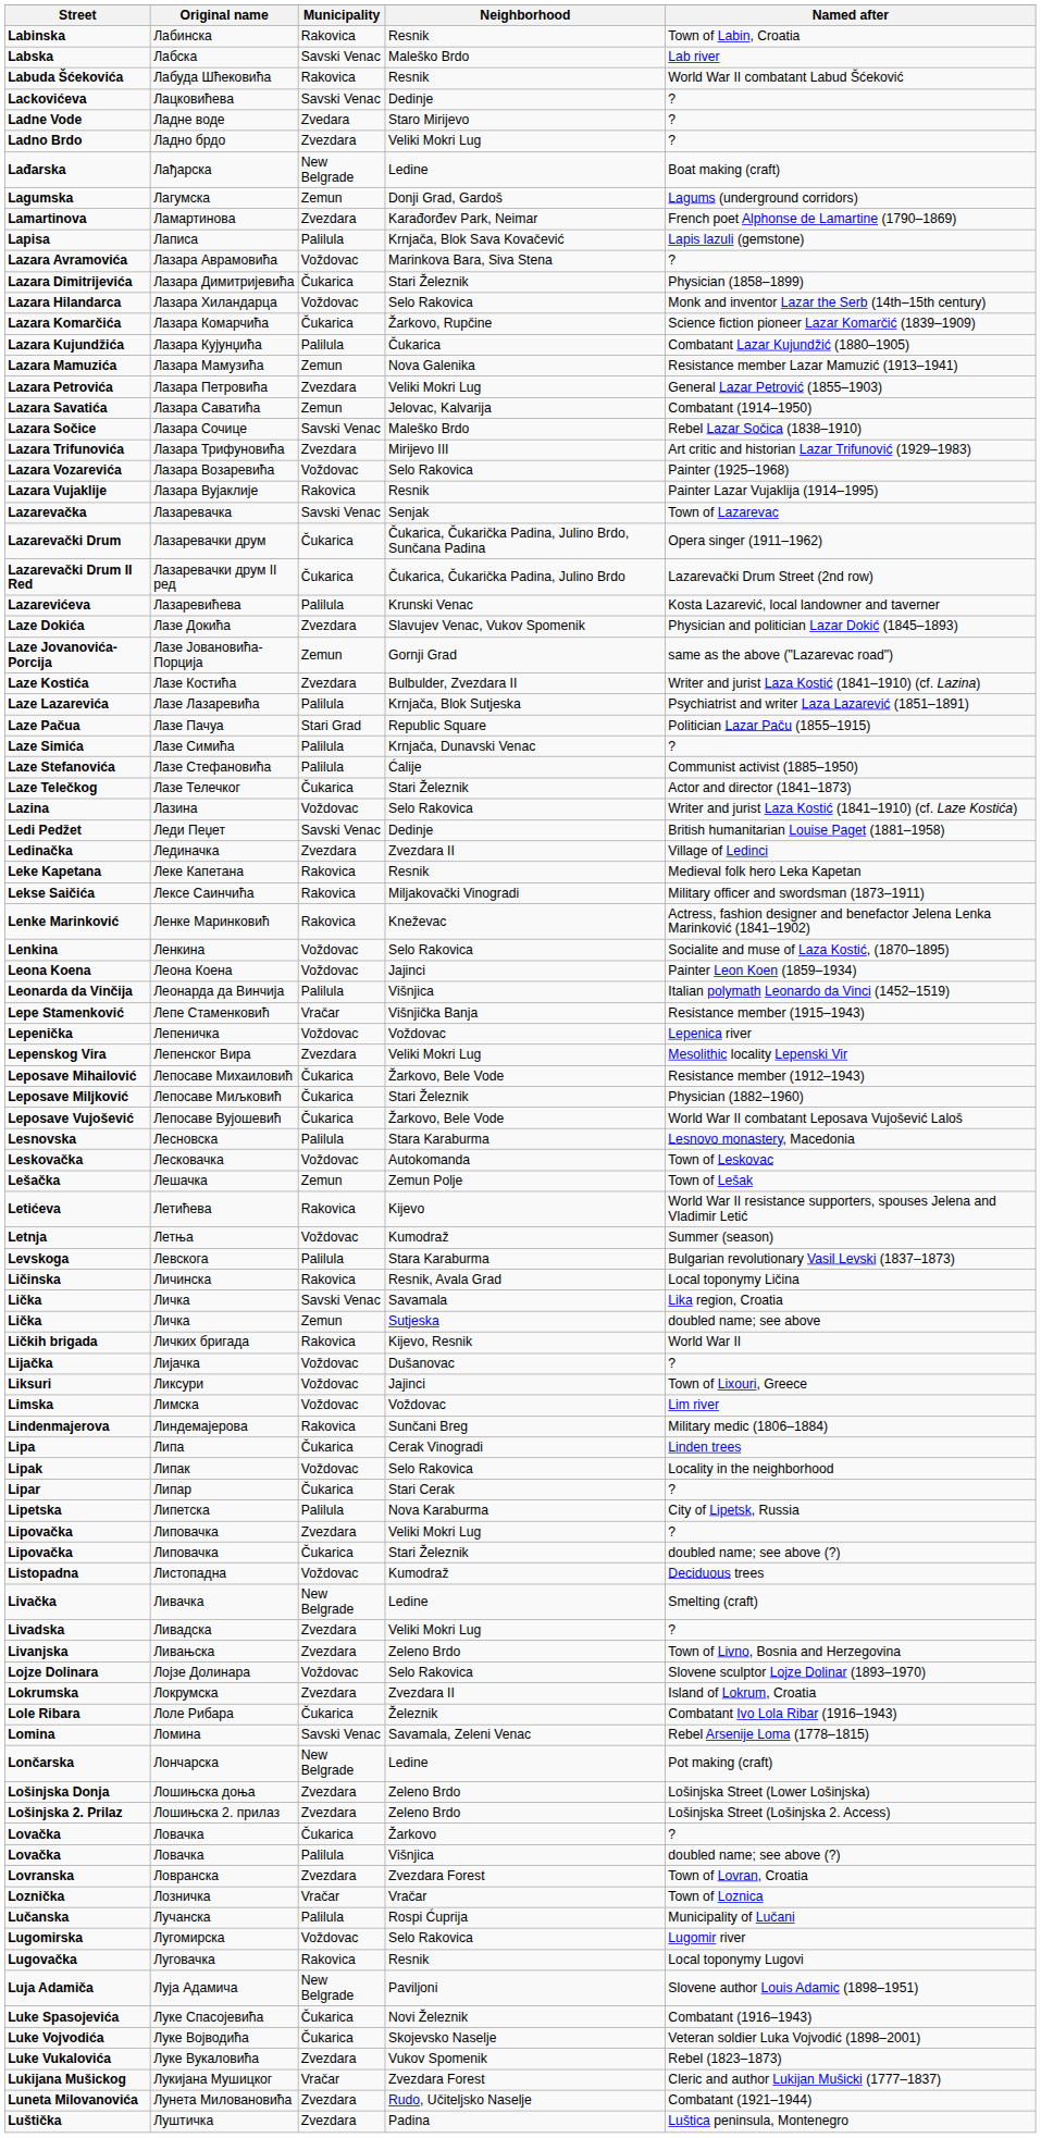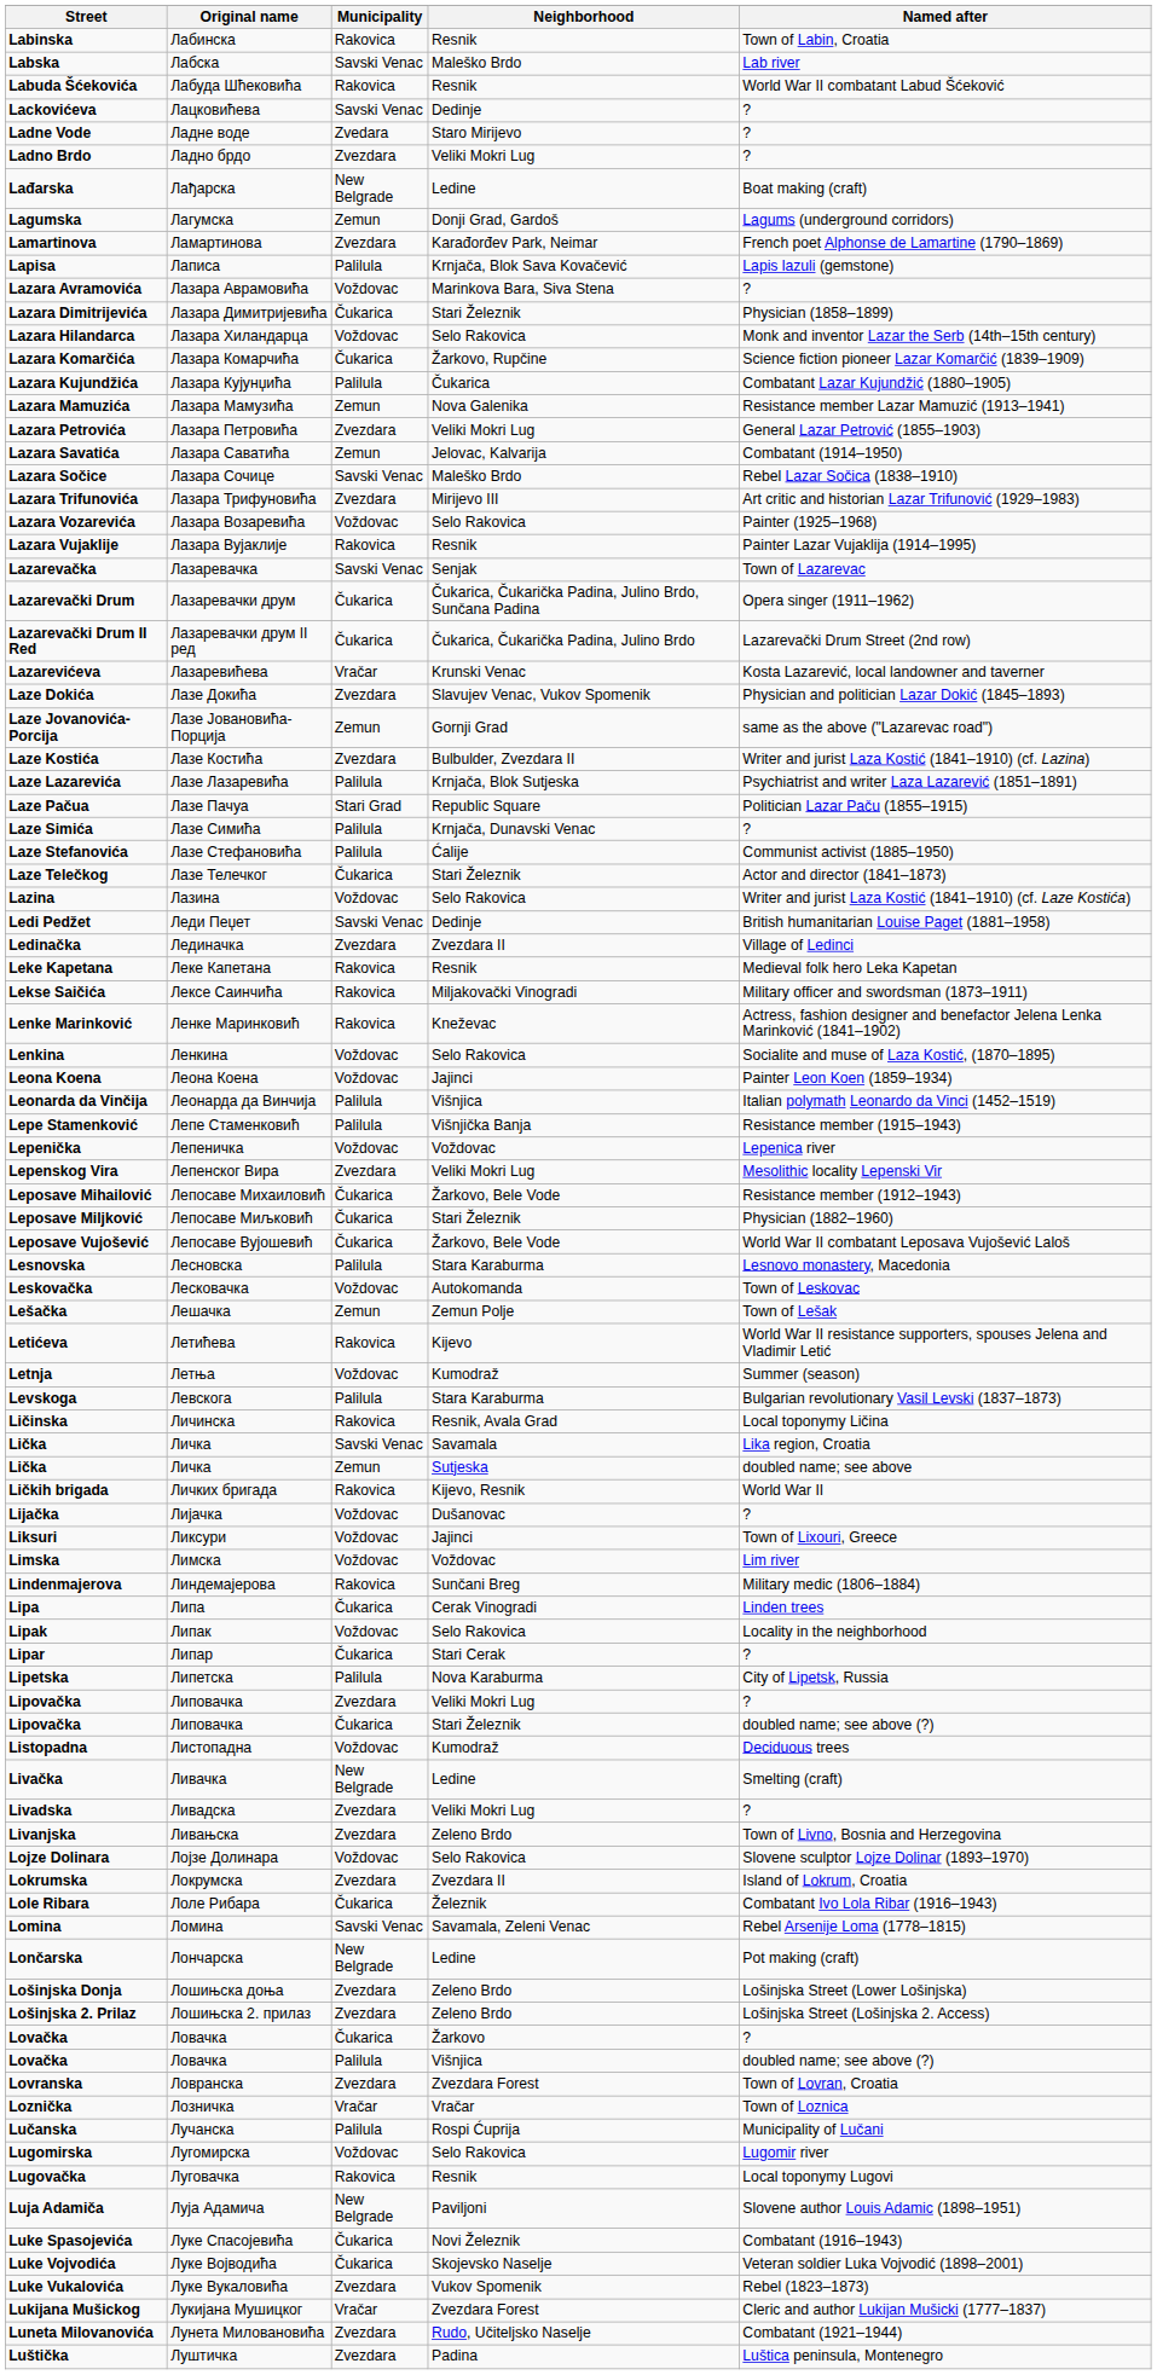 <table class="wikitable sortable">
 <tr style="background-color:#DDDDDD;text-align:center;">
 </tr>
 <tr>
 <th>Street</th>
 <th>Original name</th>
 <th>Municipality</th>
 <th>Neighborhood</th>
 <th>Named after</th>
 </tr>
 <tr>
 <td><strong>Labinska</strong></td>
 <td>Лабинска</td>
 <td>Rakovica</td>
 <td>Resnik</td>
 <td>Town of <a href='#'>Labin</a>, Croatia</td>
 </tr>
 <tr>
 <td><strong>Labska</strong></td>
 <td>Лабска</td>
 <td>Savski Venac</td>
 <td>Maleško Brdo</td>
 <td><a href='#'>Lab river</a></td>
 </tr>
 <tr>
 <td><strong>Labuda Šćekovića</strong></td>
 <td>Лабуда Шћековића</td>
 <td>Rakovica</td>
 <td>Resnik</td>
 <td>World War II combatant Labud Šćeković</td>
 </tr>
 <tr>
 <td><strong>Lackovićeva</strong></td>
 <td>Лацковићева</td>
 <td>Savski Venac</td>
 <td>Dedinje</td>
 <td>?</td>
 </tr>
 <tr>
 <td><strong>Ladne Vode</strong></td>
 <td>Ладне воде</td>
 <td>Zvedara</td>
 <td>Staro Mirijevo</td>
 <td>?</td>
 </tr>
 <tr>
 <td><strong>Ladno Brdo</strong></td>
 <td>Ладно брдо</td>
 <td>Zvezdara</td>
 <td>Veliki Mokri Lug</td>
 <td>?</td>
 </tr>
 <tr>
 <td><strong>Lađarska</strong></td>
 <td>Лађарска</td>
 <td>New Belgrade</td>
 <td>Ledine</td>
 <td>Boat making (craft)</td>
 </tr>
 <tr>
 <td><strong>Lagumska</strong></td>
 <td>Лагумска</td>
 <td>Zemun</td>
 <td>Donji Grad, Gardoš</td>
 <td><a href='#'>Lagums</a> (underground corridors)</td>
 </tr>
 <tr>
 <td><strong>Lamartinova</strong></td>
 <td>Ламартинова</td>
 <td>Zvezdara</td>
 <td>Karađorđev Park, Neimar</td>
 <td>French poet <a href='#'>Alphonse de Lamartine</a> (1790–1869)</td>
 </tr>
 <tr>
 <td><strong>Lapisa</strong></td>
 <td>Лаписа</td>
 <td>Palilula</td>
 <td>Krnjača, Blok Sava Kovačević</td>
 <td><a href='#'>Lapis lazuli</a> (gemstone)</td>
 </tr>
 <tr>
 <td><strong>Lazara Avramovića</strong></td>
 <td>Лазара Аврамовића</td>
 <td>Voždovac</td>
 <td>Marinkova Bara, Siva Stena</td>
 <td>?</td>
 </tr>
 <tr>
 <td><strong>Lazara Dimitrijevića</strong></td>
 <td>Лазара Димитријевића</td>
 <td>Čukarica</td>
 <td>Stari Železnik</td>
 <td>Physician  (1858–1899)</td>
 </tr>
 <tr>
 <td><strong>Lazara Hilandarca</strong></td>
 <td>Лазара Хиландарца</td>
 <td>Voždovac</td>
 <td>Selo Rakovica</td>
 <td>Monk and inventor <a href='#'>Lazar the Serb</a> (14th–15th century)</td>
 </tr>
 <tr>
 <td><strong>Lazara Komarčića</strong></td>
 <td>Лазара Комарчића</td>
 <td>Čukarica</td>
 <td>Žarkovo, Rupčine</td>
 <td>Science fiction pioneer <a href='#'>Lazar Komarčić</a> (1839–1909)</td>
 </tr>
 <tr>
 <td><strong>Lazara Kujundžića</strong></td>
 <td>Лазара Кујунџића</td>
 <td>Palilula</td>
 <td>Čukarica</td>
 <td>Combatant <a href='#'>Lazar Kujundžić</a> (1880–1905)</td>
 </tr>
 <tr>
 <td><strong>Lazara Mamuzića</strong></td>
 <td>Лазара Мамузића</td>
 <td>Zemun</td>
 <td>Nova Galenika</td>
 <td>Resistance member Lazar Mamuzić (1913–1941)</td>
 </tr>
 <tr>
 <td><strong>Lazara Petrovića</strong></td>
 <td>Лазара Петровића</td>
 <td>Zvezdara</td>
 <td>Veliki Mokri Lug</td>
 <td>General <a href='#'>Lazar Petrović</a> (1855–1903)</td>
 </tr>
 <tr>
 <td><strong>Lazara Savatića</strong></td>
 <td>Лазара Саватића</td>
 <td>Zemun</td>
 <td>Jelovac, Kalvarija</td>
 <td>Combatant  (1914–1950)</td>
 </tr>
 <tr>
 <td><strong>Lazara Sočice</strong></td>
 <td>Лазара Сочице</td>
 <td>Savski Venac</td>
 <td>Maleško Brdo</td>
 <td>Rebel <a href='#'>Lazar Sočica</a> (1838–1910)</td>
 </tr>
 <tr>
 <td><strong>Lazara Trifunovića</strong></td>
 <td>Лазара Трифуновића</td>
 <td>Zvezdara</td>
 <td>Mirijevo III</td>
 <td>Art critic and historian <a href='#'>Lazar Trifunović</a> (1929–1983)</td>
 </tr>
 <tr>
 <td><strong>Lazara Vozarevića</strong></td>
 <td>Лазара Возаревића</td>
 <td>Voždovac</td>
 <td>Selo Rakovica</td>
 <td>Painter  (1925–1968)</td>
 </tr>
 <tr>
 <td><strong>Lazara Vujaklije</strong></td>
 <td>Лазара Вујаклије</td>
 <td>Rakovica</td>
 <td>Resnik</td>
 <td>Painter Lazar Vujaklija (1914–1995)</td>
 </tr>
 <tr>
 <td><strong>Lazarevačka</strong></td>
 <td>Лазаревачка</td>
 <td>Savski Venac</td>
 <td>Senjak</td>
 <td>Town of <a href='#'>Lazarevac</a></td>
 </tr>
 <tr>
 <td><strong>Lazarevački Drum</strong></td>
 <td>Лазаревачки друм</td>
 <td>Čukarica</td>
 <td>Čukarica, Čukarička Padina, Julino Brdo, Sunčana Padina</td>
 <td>Opera singer  (1911–1962)</td>
 </tr>
 <tr>
 <td><strong>Lazarevački Drum II Red</strong></td>
 <td>Лазаревачки друм II ред</td>
 <td>Čukarica</td>
 <td>Čukarica, Čukarička Padina, Julino Brdo</td>
 <td>Lazarevački Drum Street (2nd row)</td>
 </tr>
 <tr>
 <td><strong>Lazarevićeva</strong></td>
 <td>Лазаревићева</td>
-<td>Palilula</td>
+<td>Vračar</td>
 <td>Krunski Venac</td>
 <td>Kosta Lazarević, local landowner and taverner</td>
 </tr>
 <tr>
 <td><strong>Laze Dokića</strong></td>
 <td>Лазе Докића</td>
 <td>Zvezdara</td>
 <td>Slavujev Venac, Vukov Spomenik</td>
 <td>Physician and politician <a href='#'>Lazar Dokić</a> (1845–1893)</td>
 </tr>
 <tr>
 <td><strong>Laze Jovanovića-Porcija</strong></td>
 <td>Лазе Јовановића-Порција</td>
 <td>Zemun</td>
 <td>Gornji Grad</td>
 <td>same as the above ("Lazarevac road")</td>
 </tr>
 <tr>
 <td><strong>Laze Kostića</strong></td>
 <td>Лазе Костића</td>
 <td>Zvezdara</td>
 <td>Bulbulder, Zvezdara II</td>
 <td>Writer and jurist <a href='#'>Laza Kostić</a> (1841–1910) (cf. <em>Lazina</em>)</td>
 </tr>
 <tr>
 <td><strong>Laze Lazarevića</strong></td>
 <td>Лазе Лазаревића</td>
 <td>Palilula</td>
 <td>Krnjača, Blok Sutjeska</td>
 <td>Psychiatrist and writer <a href='#'>Laza Lazarević</a> (1851–1891)</td>
 </tr>
 <tr>
 <td><strong>Laze Pačua</strong></td>
 <td>Лазе Пачуа</td>
 <td>Stari Grad</td>
 <td>Republic Square</td>
 <td>Politician <a href='#'>Lazar Paču</a> (1855–1915)</td>
 </tr>
 <tr>
 <td><strong>Laze Simića</strong></td>
 <td>Лазе Симића</td>
 <td>Palilula</td>
 <td>Krnjača, Dunavski Venac</td>
 <td>?</td>
 </tr>
 <tr>
 <td><strong>Laze Stefanovića</strong></td>
 <td>Лазе Стефановића</td>
 <td>Palilula</td>
 <td>Ćalije</td>
 <td>Communist activist  (1885–1950)</td>
 </tr>
 <tr>
 <td><strong>Laze Telečkog</strong></td>
 <td>Лазе Телечког</td>
 <td>Čukarica</td>
 <td>Stari Železnik</td>
 <td>Actor and director  (1841–1873)</td>
 </tr>
 <tr>
 <td><strong>Lazina</strong></td>
 <td>Лазина</td>
 <td>Voždovac</td>
 <td>Selo Rakovica</td>
 <td>Writer and jurist <a href='#'>Laza Kostić</a> (1841–1910) (cf. <em>Laze Kostića</em>)</td>
 </tr>
 <tr>
 <td><strong>Ledi Pedžet</strong></td>
 <td>Леди Пеџет</td>
 <td>Savski Venac</td>
 <td>Dedinje</td>
 <td>British humanitarian <a href='#'>Louise Paget</a> (1881–1958)</td>
 </tr>
 <tr>
 <td><strong>Ledinačka</strong></td>
 <td>Лединачка</td>
 <td>Zvezdara</td>
 <td>Zvezdara II</td>
 <td>Village of <a href='#'>Ledinci</a></td>
 </tr>
 <tr>
 <td><strong>Leke Kapetana</strong></td>
 <td>Леке Капетана</td>
 <td>Rakovica</td>
 <td>Resnik</td>
 <td>Medieval folk hero Leka Kapetan</td>
 </tr>
 <tr>
 <td><strong>Lekse Saičića</strong></td>
 <td>Лексе Саинчића</td>
 <td>Rakovica</td>
 <td>Miljakovački Vinogradi</td>
 <td>Military officer and swordsman  (1873–1911)</td>
 </tr>
 <tr>
 <td><strong>Lenke Marinković</strong></td>
 <td>Ленке Маринковић</td>
 <td>Rakovica</td>
 <td>Kneževac</td>
 <td>Actress, fashion designer and benefactor Jelena Lenka Marinković (1841–1902)</td>
 </tr>
 <tr>
 <td><strong>Lenkina</strong></td>
 <td>Ленкина</td>
 <td>Voždovac</td>
 <td>Selo Rakovica</td>
 <td>Socialite and muse of <a href='#'>Laza Kostić</a>,  (1870–1895)</td>
 </tr>
 <tr>
 <td><strong>Leona Koena</strong></td>
 <td>Леона Коена</td>
 <td>Voždovac</td>
 <td>Jajinci</td>
 <td>Painter <a href='#'>Leon Koen</a> (1859–1934)</td>
 </tr>
 <tr>
 <td><strong>Leonarda da Vinčija</strong></td>
 <td>Леонарда да Винчија</td>
 <td>Palilula</td>
 <td>Višnjica</td>
 <td>Italian <a href='#'>polymath</a> <a href='#'>Leonardo da Vinci</a> (1452–1519)</td>
 </tr>
 <tr>
 <td><strong>Lepe Stamenković</strong></td>
 <td>Лепе Стаменковић</td>
-<td>Vračar</td>
+<td>Palilula</td>
 <td>Višnjička Banja</td>
 <td>Resistance member  (1915–1943)</td>
 </tr>
 <tr>
 <td><strong>Lepenička</strong></td>
 <td>Лепеничка</td>
 <td>Voždovac</td>
 <td>Voždovac</td>
 <td><a href='#'>Lepenica</a> river</td>
 </tr>
 <tr>
 <td><strong>Lepenskog Vira</strong></td>
 <td>Лепенског Вира</td>
 <td>Zvezdara</td>
 <td>Veliki Mokri Lug</td>
 <td><a href='#'>Mesolithic</a> locality <a href='#'>Lepenski Vir</a></td>
 </tr>
 <tr>
 <td><strong>Leposave Mihailović</strong></td>
 <td>Лепосаве Михаиловић</td>
 <td>Čukarica</td>
 <td>Žarkovo, Bele Vode</td>
 <td>Resistance member  (1912–1943)</td>
 </tr>
 <tr>
 <td><strong>Leposave Miljković</strong></td>
 <td>Лепосаве Миљковић</td>
 <td>Čukarica</td>
 <td>Stari Železnik</td>
 <td>Physician  (1882–1960)</td>
 </tr>
 <tr>
 <td><strong>Leposave Vujošević</strong></td>
 <td>Лепосаве Вујошевић</td>
 <td>Čukarica</td>
 <td>Žarkovo, Bele Vode</td>
 <td>World War II combatant Leposava Vujošević Laloš</td>
 </tr>
 <tr>
 <td><strong>Lesnovska</strong></td>
 <td>Лесновска</td>
 <td>Palilula</td>
 <td>Stara Karaburma</td>
 <td><a href='#'>Lesnovo monastery</a>, Macedonia</td>
 </tr>
 <tr>
 <td><strong>Leskovačka</strong></td>
 <td>Лесковачка</td>
 <td>Voždovac</td>
 <td>Autokomanda</td>
 <td>Town of <a href='#'>Leskovac</a></td>
 </tr>
 <tr>
 <td><strong>Lešačka</strong></td>
 <td>Лешачка</td>
 <td>Zemun</td>
 <td>Zemun Polje</td>
 <td>Town of <a href='#'>Lešak</a></td>
 </tr>
 <tr>
 <td><strong>Letićeva</strong></td>
 <td>Летићева</td>
 <td>Rakovica</td>
 <td>Kijevo</td>
 <td>World War II resistance supporters, spouses Jelena and Vladimir Letić</td>
 </tr>
 <tr>
 <td><strong>Letnja</strong></td>
 <td>Летња</td>
 <td>Voždovac</td>
 <td>Kumodraž</td>
 <td>Summer (season)</td>
 </tr>
 <tr>
 <td><strong>Levskoga</strong></td>
 <td>Левскога</td>
 <td>Palilula</td>
 <td>Stara Karaburma</td>
 <td>Bulgarian revolutionary <a href='#'>Vasil Levski</a> (1837–1873)</td>
 </tr>
 <tr>
 <td><strong>Ličinska</strong></td>
 <td>Личинска</td>
 <td>Rakovica</td>
 <td>Resnik, Avala Grad</td>
 <td>Local toponymy Ličina</td>
 </tr>
 <tr>
 <td><strong>Lička</strong></td>
 <td>Личка</td>
 <td>Savski Venac</td>
 <td>Savamala</td>
 <td><a href='#'>Lika</a> region, Croatia</td>
 </tr>
 <tr>
 <td><strong>Lička</strong></td>
 <td>Личка</td>
 <td>Zemun</td>
 <td><a href='#'>Sutjeska</a></td>
 <td>doubled name; see above</td>
 </tr>
 <tr>
 <td><strong>Ličkih brigada</strong></td>
 <td>Личких бригада</td>
 <td>Rakovica</td>
 <td>Kijevo, Resnik</td>
 <td>World War II </td>
 </tr>
 <tr>
 <td><strong>Lijačka</strong></td>
 <td>Лијачка</td>
 <td>Voždovac</td>
 <td>Dušanovac</td>
 <td>?</td>
 </tr>
 <tr>
 <td><strong>Liksuri</strong></td>
 <td>Ликсури</td>
 <td>Voždovac</td>
 <td>Jajinci</td>
 <td>Town of <a href='#'>Lixouri</a>, Greece</td>
 </tr>
 <tr>
 <td><strong>Limska</strong></td>
 <td>Лимска</td>
 <td>Voždovac</td>
 <td>Voždovac</td>
 <td><a href='#'>Lim river</a></td>
 </tr>
 <tr>
 <td><strong>Lindenmajerova</strong></td>
 <td>Линдемајерова</td>
 <td>Rakovica</td>
 <td>Sunčani Breg</td>
 <td>Military medic  (1806–1884)</td>
 </tr>
 <tr>
 <td><strong>Lipa</strong></td>
 <td>Липа</td>
 <td>Čukarica</td>
 <td>Cerak Vinogradi</td>
 <td><a href='#'>Linden trees</a></td>
 </tr>
 <tr>
 <td><strong>Lipak</strong></td>
 <td>Липак</td>
 <td>Voždovac</td>
 <td>Selo Rakovica</td>
 <td>Locality in the neighborhood</td>
 </tr>
 <tr>
 <td><strong>Lipar</strong></td>
 <td>Липар</td>
 <td>Čukarica</td>
 <td>Stari Cerak</td>
 <td>?</td>
 </tr>
 <tr>
 <td><strong>Lipetska</strong></td>
 <td>Липетска</td>
 <td>Palilula</td>
 <td>Nova Karaburma</td>
 <td>City of <a href='#'>Lipetsk</a>, Russia</td>
 </tr>
 <tr>
 <td><strong>Lipovačka</strong></td>
 <td>Липовачка</td>
 <td>Zvezdara</td>
 <td>Veliki Mokri Lug</td>
 <td>?</td>
 </tr>
 <tr>
 <td><strong>Lipovačka</strong></td>
 <td>Липовачка</td>
 <td>Čukarica</td>
 <td>Stari Železnik</td>
 <td>doubled name; see above (?)</td>
 </tr>
 <tr>
 <td><strong>Listopadna</strong></td>
 <td>Листопадна</td>
 <td>Voždovac</td>
 <td>Kumodraž</td>
 <td><a href='#'>Deciduous</a> trees</td>
 </tr>
 <tr>
 <td><strong>Livačka</strong></td>
 <td>Ливачка</td>
 <td>New Belgrade</td>
 <td>Ledine</td>
 <td>Smelting (craft)</td>
 </tr>
 <tr>
 <td><strong>Livadska</strong></td>
 <td>Ливадска</td>
 <td>Zvezdara</td>
 <td>Veliki Mokri Lug</td>
 <td>?</td>
 </tr>
 <tr>
 <td><strong>Livanjska</strong></td>
 <td>Ливањска</td>
 <td>Zvezdara</td>
 <td>Zeleno Brdo</td>
 <td>Town of <a href='#'>Livno</a>, Bosnia and Herzegovina</td>
 </tr>
 <tr>
 <td><strong>Lojze Dolinara</strong></td>
 <td>Лојзе Долинара</td>
 <td>Voždovac</td>
 <td>Selo Rakovica</td>
 <td>Slovene sculptor <a href='#'>Lojze Dolinar</a> (1893–1970)</td>
 </tr>
 <tr>
 <td><strong>Lokrumska</strong></td>
 <td>Локрумска</td>
 <td>Zvezdara</td>
 <td>Zvezdara II</td>
 <td>Island of <a href='#'>Lokrum</a>, Croatia</td>
 </tr>
 <tr>
 <td><strong>Lole Ribara</strong></td>
 <td>Лоле Рибара</td>
 <td>Čukarica</td>
 <td>Železnik</td>
 <td>Combatant <a href='#'>Ivo Lola Ribar</a> (1916–1943)</td>
 </tr>
 <tr>
 <td><strong>Lomina</strong></td>
 <td>Ломина</td>
 <td>Savski Venac</td>
 <td>Savamala, Zeleni Venac</td>
 <td>Rebel <a href='#'>Arsenije Loma</a> (1778–1815)</td>
 </tr>
 <tr>
 <td><strong>Lončarska</strong></td>
 <td>Лончарска</td>
 <td>New Belgrade</td>
 <td>Ledine</td>
 <td>Pot making (craft)</td>
 </tr>
 <tr>
 <td><strong>Lošinjska Donja</strong></td>
 <td>Лошињска доња</td>
 <td>Zvezdara</td>
 <td>Zeleno Brdo</td>
 <td>Lošinjska Street (Lower Lošinjska)</td>
 </tr>
 <tr>
 <td><strong>Lošinjska 2. Prilaz</strong></td>
 <td>Лошињска 2. прилаз</td>
 <td>Zvezdara</td>
 <td>Zeleno Brdo</td>
 <td>Lošinjska Street (Lošinjska 2. Access)</td>
 </tr>
 <tr>
 <td><strong>Lovačka</strong></td>
 <td>Ловачка</td>
 <td>Čukarica</td>
 <td>Žarkovo</td>
 <td>?</td>
 </tr>
 <tr>
 <td><strong>Lovačka</strong></td>
 <td>Ловачка</td>
 <td>Palilula</td>
 <td>Višnjica</td>
 <td>doubled name; see above (?)</td>
 </tr>
 <tr>
 <td><strong>Lovranska</strong></td>
 <td>Ловранска</td>
 <td>Zvezdara</td>
 <td>Zvezdara Forest</td>
 <td>Town of <a href='#'>Lovran</a>, Croatia</td>
 </tr>
 <tr>
 <td><strong>Loznička</strong></td>
 <td>Лозничка</td>
 <td>Vračar</td>
 <td>Vračar</td>
 <td>Town of <a href='#'>Loznica</a></td>
 </tr>
 <tr>
 <td><strong>Lučanska</strong></td>
 <td>Лучанска</td>
 <td>Palilula</td>
 <td>Rospi Ćuprija</td>
 <td>Municipality of <a href='#'>Lučani</a></td>
 </tr>
 <tr>
 <td><strong>Lugomirska</strong></td>
 <td>Лугомирска</td>
 <td>Voždovac</td>
 <td>Selo Rakovica</td>
 <td><a href='#'>Lugomir</a> river</td>
 </tr>
 <tr>
 <td><strong>Lugovačka</strong></td>
 <td>Луговачка</td>
 <td>Rakovica</td>
 <td>Resnik</td>
 <td>Local toponymy Lugovi</td>
 </tr>
 <tr>
 <td><strong>Luja Adamiča</strong></td>
 <td>Луја Адамича</td>
 <td>New Belgrade</td>
 <td>Paviljoni</td>
 <td>Slovene author <a href='#'>Louis Adamic</a> (1898–1951)</td>
 </tr>
 <tr>
 <td><strong>Luke Spasojevića</strong></td>
 <td>Луке Спасојевића</td>
 <td>Čukarica</td>
 <td>Novi Železnik</td>
 <td>Combatant  (1916–1943)</td>
 </tr>
 <tr>
 <td><strong>Luke Vojvodića</strong></td>
 <td>Луке Војводића</td>
 <td>Čukarica</td>
 <td>Skojevsko Naselje</td>
 <td>Veteran soldier Luka Vojvodić (1898–2001)</td>
 </tr>
 <tr>
 <td><strong>Luke Vukalovića</strong></td>
 <td>Луке Вукаловића</td>
 <td>Zvezdara</td>
 <td>Vukov Spomenik</td>
 <td>Rebel  (1823–1873)</td>
 </tr>
 <tr>
 <td><strong>Lukijana Mušickog</strong></td>
 <td>Лукијана Мушицког</td>
 <td>Vračar</td>
 <td>Zvezdara Forest</td>
 <td>Cleric and author <a href='#'>Lukijan Mušicki</a> (1777–1837)</td>
 </tr>
 <tr>
 <td><strong>Luneta Milovanovića</strong></td>
 <td>Лунета Миловановића</td>
 <td>Zvezdara</td>
 <td><a href='#'>Rudo</a>, Učiteljsko Naselje</td>
 <td>Combatant  (1921–1944)</td>
 </tr>
 <tr>
 <td><strong>Luštička</strong></td>
 <td>Луштичка</td>
 <td>Zvezdara</td>
 <td>Padina</td>
 <td><a href='#'>Luštica</a> peninsula,  Montenegro</td>
 </tr>
 </table>
